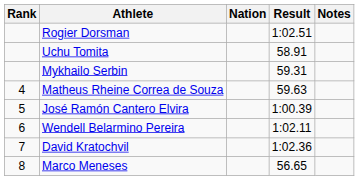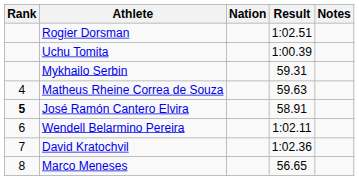 <table class="wikitable sortable" style="text-align:center">
 <tr>
 <th>Rank</th>
 <th>Athlete</th>
 <th>Nation</th>
 <th>Result</th>
 <th>Notes</th>
 </tr>
 <tr>
 <td></td>
 <td align=left><a href='#'>Rogier Dorsman</a></td>
 <td align=left></td>
 <td>1:02.51</td>
 <td></td>
 </tr>
 <tr>
 <td></td>
 <td align=left><a href='#'>Uchu Tomita</a></td>
 <td align=left></td>
-<td>58.91</td>
+<td>1:00.39</td>
 <td></td>
 </tr>
 <tr>
 <td></td>
 <td align=left><a href='#'>Mykhailo Serbin</a></td>
 <td align=left></td>
 <td>59.31</td>
 <td></td>
 </tr>
 <tr>
 <td>4</td>
 <td align=left><a href='#'>Matheus Rheine Correa de Souza</a></td>
 <td align=left></td>
 <td>59.63</td>
 <td></td>
 </tr>
 <tr>
-<td>5</td>
+<td><strong>5</strong></td>
 <td align=left><a href='#'>José Ramón Cantero Elvira</a></td>
 <td align=left></td>
-<td>1:00.39</td>
+<td>58.91</td>
 <td></td>
 </tr>
 <tr>
 <td>6</td>
 <td align=left><a href='#'>Wendell Belarmino Pereira</a></td>
 <td align=left></td>
 <td>1:02.11</td>
 <td></td>
 </tr>
 <tr>
 <td>7</td>
 <td align=left><a href='#'>David Kratochvil</a></td>
 <td align=left></td>
 <td>1:02.36</td>
 <td></td>
 </tr>
 <tr>
 <td>8</td>
 <td align=left><a href='#'>Marco Meneses</a></td>
 <td align=left></td>
 <td>56.65</td>
 <td></td>
 </tr>
 </table>
